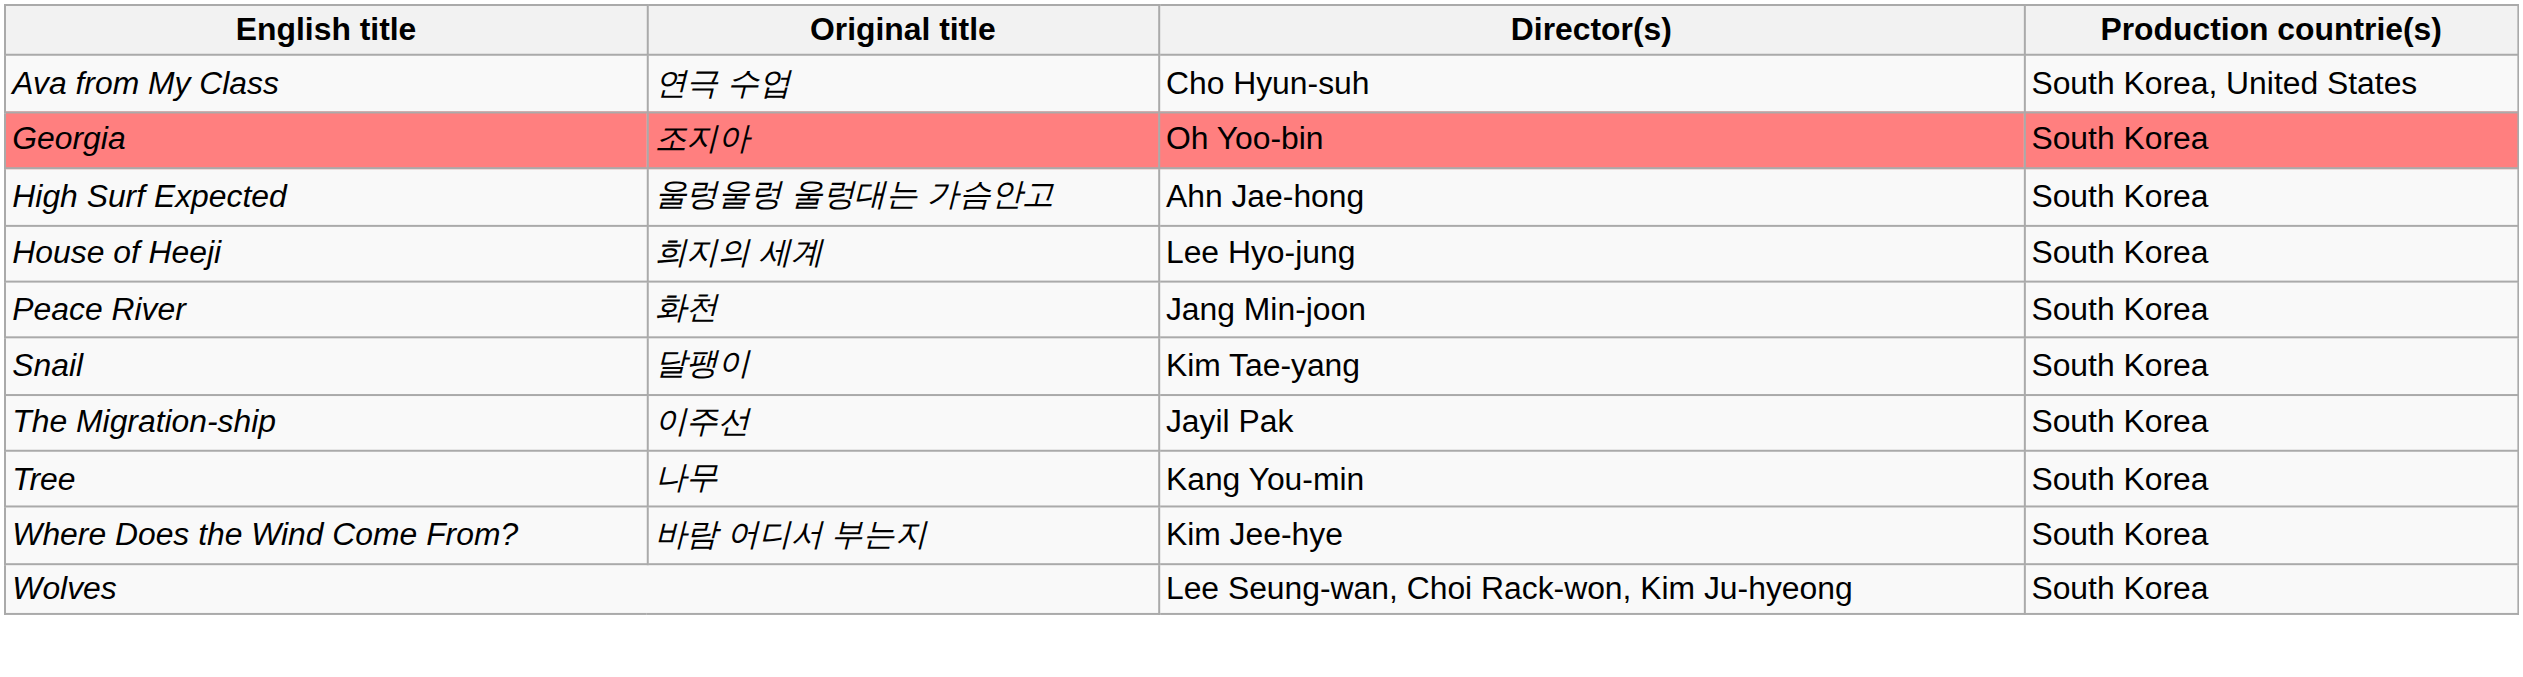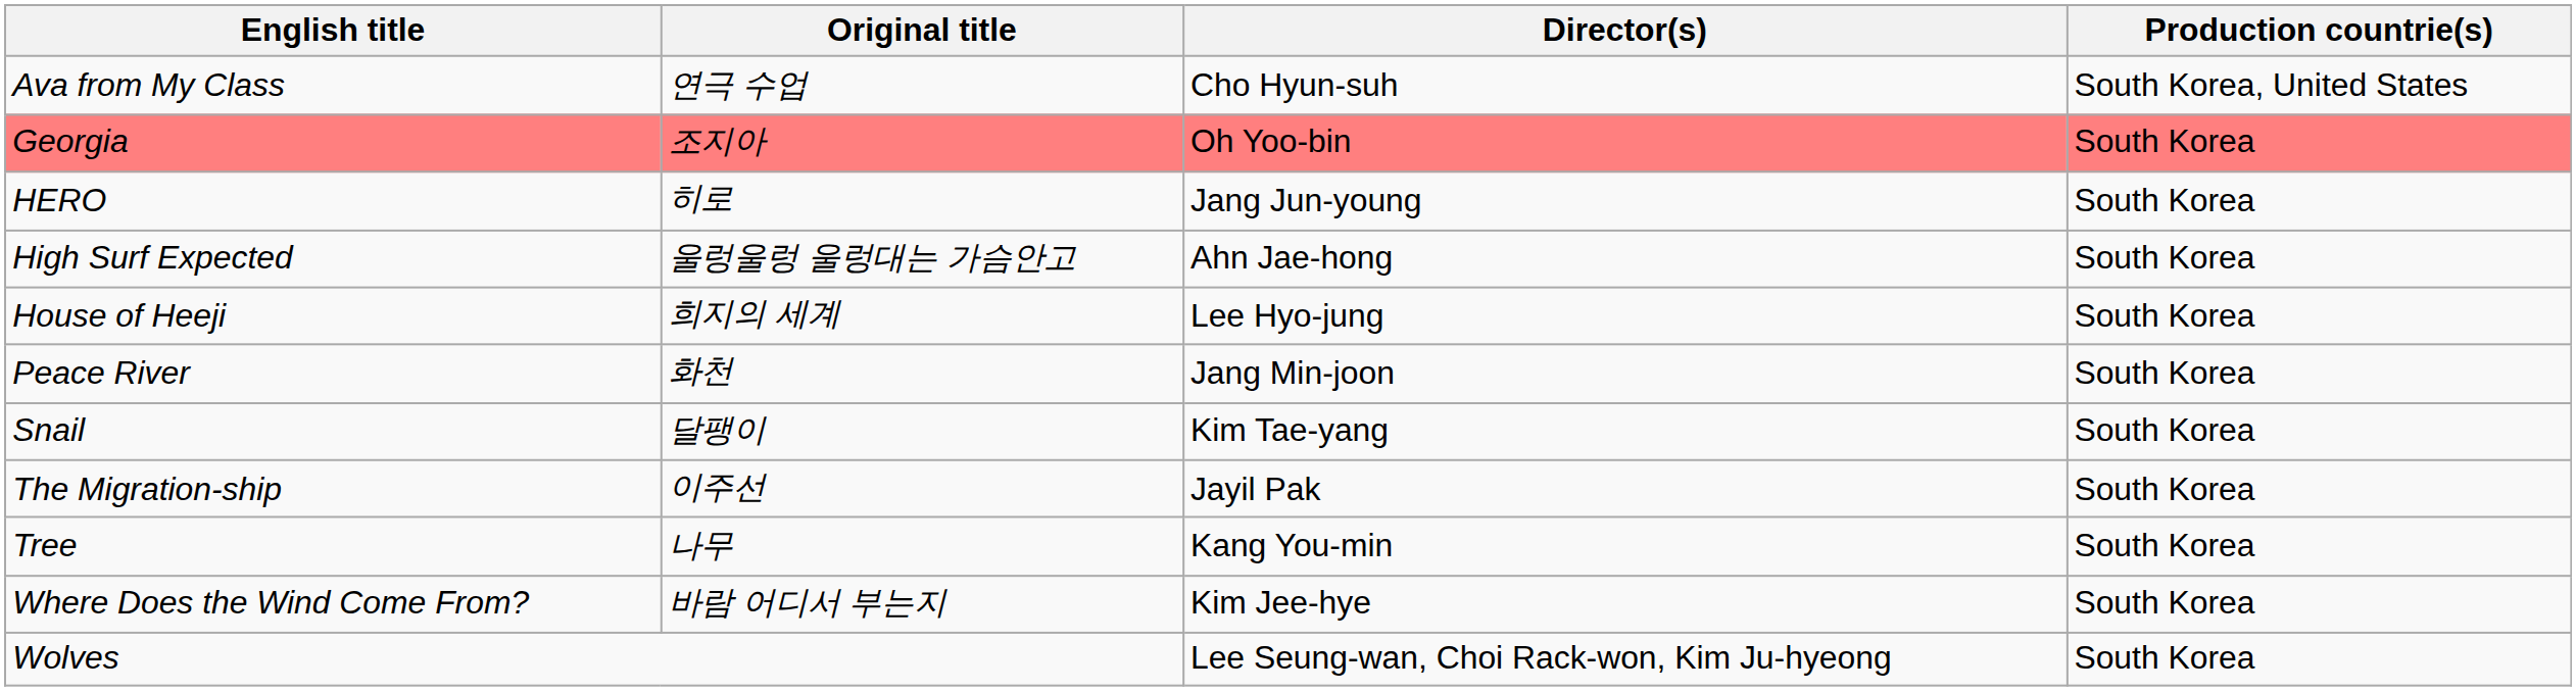 <table class="sortable wikitable" style="width:100%; margin-bottom:4px" cellpadding="5">
 <tr>
 <th scope="col">English title</th>
 <th scope="col">Original title</th>
 <th scope="col">Director(s)</th>
 <th scope="col">Production countrie(s)</th>
 </tr>
 <tr>
 <td><em>Ava from My Class</em></td>
 <td><em>연극 수업</em></td>
 <td>Cho Hyun-suh</td>
 <td>South Korea, United States</td>
 </tr>
 <tr bgcolor="#FF7F7F">
 <td><em>Georgia</em> </td>
 <td><em>조지아</em></td>
 <td>Oh Yoo-bin</td>
+<td>South Korea</td>
+</tr>
+<tr>
+<td><em>HERO</em></td>
+<td><em>히로</em></td>
+<td>Jang Jun-young</td>
 <td>South Korea</td>
 </tr>
 <tr>
 <td><em>High Surf Expected</em></td>
 <td><em>울렁울렁 울렁대는 가슴안고</em></td>
 <td>Ahn Jae-hong</td>
 <td>South Korea</td>
 </tr>
 <tr>
 <td><em>House of Heeji</em></td>
 <td><em>희지의 세계</em></td>
 <td>Lee Hyo-jung</td>
 <td>South Korea</td>
 </tr>
 <tr>
 <td><em>Peace River</em></td>
 <td><em>화천</em></td>
 <td>Jang Min-joon</td>
 <td>South Korea</td>
 </tr>
 <tr>
 <td><em>Snail</em></td>
 <td><em>달팽이</em></td>
 <td>Kim Tae-yang</td>
 <td>South Korea</td>
 </tr>
 <tr>
 <td><em>The Migration-ship</em></td>
 <td><em>이주선</em></td>
 <td>Jayil Pak</td>
 <td>South Korea</td>
 </tr>
 <tr>
 <td><em>Tree</em></td>
 <td><em>나무</em></td>
 <td>Kang You-min</td>
 <td>South Korea</td>
 </tr>
 <tr>
 <td><em>Where Does the Wind Come From?</em></td>
 <td><em>바람 어디서 부는지</em></td>
 <td>Kim Jee-hye</td>
 <td>South Korea</td>
 </tr>
 <tr>
 <td colspan="2"><em>Wolves</em></td>
 <td>Lee Seung-wan, Choi Rack-won, Kim Ju-hyeong</td>
 <td>South Korea</td>
 </tr>
 </table>
